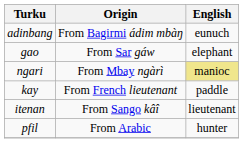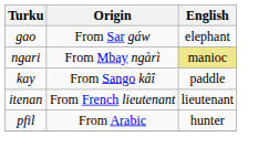 <table class="wikitable" style="text-align:center;">
 <tr>
 <th>Turku</th>
 <th>Origin</th>
 <th>English</th>
-</tr>
-<tr>
-<td><em>adinbang</em></td>
-<td>From <a href='#'>Bagirmi</a> <em>ádim mbàŋ</em></td>
-<td>eunuch</td>
 </tr>
 <tr>
 <td><em>gao</em></td>
 <td>From <a href='#'>Sar</a> <em>gáw</em></td>
 <td>elephant</td>
 </tr>
 <tr>
 <td><em>ngari</em></td>
 <td>From <a href='#'>Mbay</a> <em>ngàrì</em></td>
 <td style="background: khaki;">manioc</td>
 </tr>
 <tr>
 <td><em>kay</em></td>
-<td>From <a href='#'>French</a> <em>lieutenant</em></td>
+<td>From <a href='#'>Sango</a> <em>kâî</em></td>
 <td>paddle</td>
 </tr>
 <tr>
 <td><em>itenan</em></td>
-<td>From <a href='#'>Sango</a> <em>kâî</em></td>
+<td>From <a href='#'>French</a> <em>lieutenant</em></td>
 <td>lieutenant</td>
 </tr>
 <tr>
 <td><em>pfil</em></td>
 <td>From <a href='#'>Arabic</a>   </td>
 <td>hunter</td>
 </tr>
 <tr>
 </tr>
 </table>
